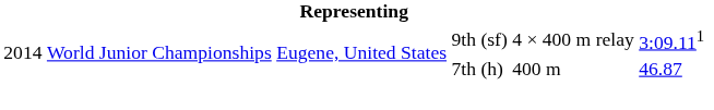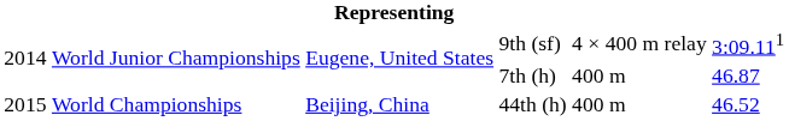 <table>
 <tr>
 <th colspan="6">Representing </th>
 </tr>
 <tr>
 <td rowspan=2>2014</td>
 <td rowspan=2><a href='#'>World Junior Championships</a></td>
 <td rowspan=2><a href='#'>Eugene, United States</a></td>
 <td>9th (sf)</td>
 <td>4 × 400 m relay</td>
 <td><a href='#'>3:09.11</a><sup>1</sup></td>
 </tr>
 <tr>
 <td>7th (h)</td>
 <td>400 m</td>
 <td><a href='#'>46.87</a></td>
 </tr>
+<tr>
+<td>2015</td>
+<td><a href='#'>World Championships</a></td>
+<td><a href='#'>Beijing, China</a></td>
+<td>44th (h)</td>
+<td>400 m</td>
+<td><a href='#'>46.52</a></td>
+</tr>
 </table>
